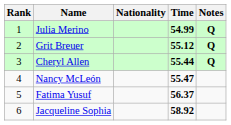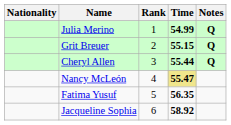 <table class="wikitable sortable" style="text-align:center">
 <tr>
+<th>Nationality</th>
+<th>Name</th>
 <th>Rank</th>
-<th>Name</th>
-<th>Nationality</th>
 <th>Time</th>
 <th>Notes</th>
 </tr>
 <tr bgcolor=ccffcc>
+<td align=left></td>
+<td align=left><a href='#'>Julia Merino</a></td>
 <td>1</td>
-<td align=left><a href='#'>Julia Merino</a></td>
-<td align=left></td>
 <td><strong>54.99</strong></td>
 <td><strong>Q</strong></td>
 </tr>
 <tr bgcolor=ccffcc>
+<td align=left></td>
+<td align=left><a href='#'>Grit Breuer</a></td>
 <td>2</td>
-<td align=left><a href='#'>Grit Breuer</a></td>
-<td align=left></td>
-<td><strong>55.12</strong></td>
+<td><strong>55.15</strong></td>
 <td><strong>Q</strong></td>
 </tr>
 <tr bgcolor=ccffcc>
+<td align=left></td>
+<td align=left><a href='#'>Cheryl Allen</a></td>
 <td>3</td>
-<td align=left><a href='#'>Cheryl Allen</a></td>
-<td align=left></td>
 <td><strong>55.44</strong></td>
 <td><strong>Q</strong></td>
 </tr>
 <tr>
+<td align=left></td>
+<td align=left><a href='#'>Nancy McLeón</a></td>
 <td>4</td>
-<td align=left><a href='#'>Nancy McLeón</a></td>
-<td align=left></td>
-<td><strong>55.47</strong></td>
+<td style="background: khaki;"><strong>55.47</strong></td>
 <td></td>
 </tr>
 <tr>
+<td align=left></td>
+<td align=left><a href='#'>Fatima Yusuf</a></td>
 <td>5</td>
-<td align=left><a href='#'>Fatima Yusuf</a></td>
-<td align=left></td>
-<td><strong>56.37</strong></td>
+<td><strong>56.35</strong></td>
 <td></td>
 </tr>
 <tr>
+<td align=left></td>
+<td align=left><a href='#'>Jacqueline Sophia</a></td>
 <td>6</td>
-<td align=left><a href='#'>Jacqueline Sophia</a></td>
-<td align=left></td>
 <td><strong>58.92</strong></td>
 <td></td>
 </tr>
 </table>
